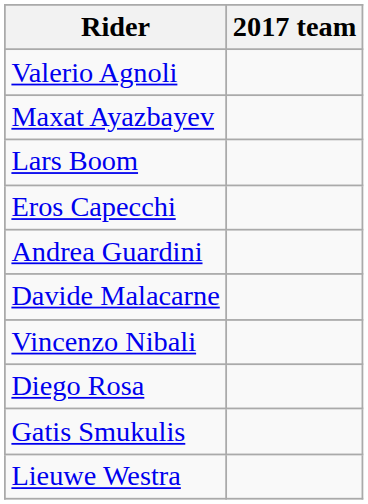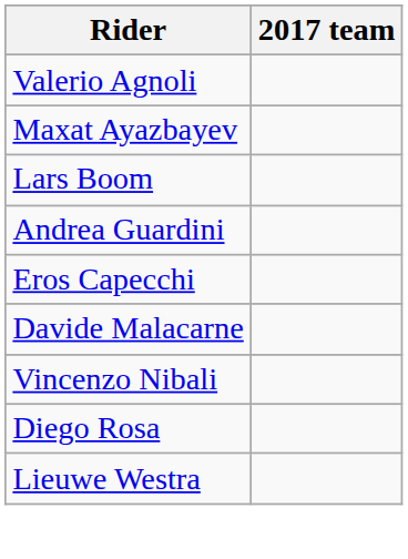 <table class="wikitable">
 <tr>
 <th>Rider</th>
 <th>2017 team</th>
 </tr>
 <tr>
 <td><a href='#'>Valerio Agnoli</a></td>
 <td></td>
 </tr>
 <tr>
 <td><a href='#'>Maxat Ayazbayev</a></td>
 <td></td>
 </tr>
 <tr>
 <td><a href='#'>Lars Boom</a></td>
 <td></td>
 </tr>
 <tr>
-<td><a href='#'>Eros Capecchi</a></td>
+<td><a href='#'>Andrea Guardini</a></td>
 <td></td>
 </tr>
 <tr>
-<td><a href='#'>Andrea Guardini</a></td>
+<td><a href='#'>Eros Capecchi</a></td>
 <td></td>
 </tr>
 <tr>
 <td><a href='#'>Davide Malacarne</a></td>
 <td></td>
 </tr>
 <tr>
 <td><a href='#'>Vincenzo Nibali</a></td>
 <td></td>
 </tr>
 <tr>
 <td><a href='#'>Diego Rosa</a></td>
 <td></td>
 </tr>
 <tr>
-<td><a href='#'>Gatis Smukulis</a></td>
-<td></td>
-</tr>
-<tr>
 <td><a href='#'>Lieuwe Westra</a></td>
 <td></td>
 </tr>
 </table>
